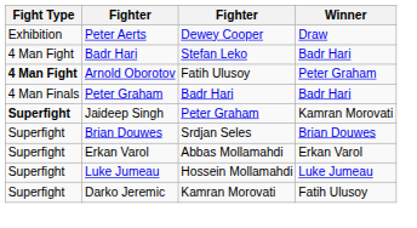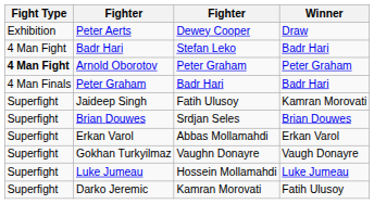 <table class="wikitable">
 <tr>
 <th>Fight Type</th>
 <th>Fighter</th>
 <th>Fighter</th>
 <th>Winner</th>
 </tr>
 <tr>
 <td>Exhibition</td>
 <td><a href='#'>Peter Aerts</a></td>
 <td><a href='#'>Dewey Cooper</a></td>
 <td><a href='#'>Draw</a></td>
 </tr>
 <tr>
 <td>4 Man Fight</td>
 <td><a href='#'>Badr Hari</a></td>
 <td><a href='#'>Stefan Leko</a></td>
 <td><a href='#'>Badr Hari</a></td>
 </tr>
 <tr>
 <td><strong>4 Man Fight</strong></td>
 <td><a href='#'>Arnold Oborotov</a></td>
-<td>Fatih Ulusoy</td>
+<td><a href='#'>Peter Graham</a></td>
 <td><a href='#'>Peter Graham</a></td>
 </tr>
 <tr>
 <td>4 Man Finals</td>
 <td><a href='#'>Peter Graham</a></td>
 <td><a href='#'>Badr Hari</a></td>
 <td><a href='#'>Badr Hari</a></td>
 </tr>
 <tr>
-<td><strong>Superfight</strong></td>
+<td>Superfight</td>
 <td>Jaideep Singh</td>
-<td><a href='#'>Peter Graham</a></td>
+<td>Fatih Ulusoy</td>
 <td>Kamran Morovati</td>
 </tr>
 <tr>
 <td>Superfight</td>
 <td><a href='#'>Brian Douwes</a></td>
 <td>Srdjan Seles</td>
 <td><a href='#'>Brian Douwes</a></td>
 </tr>
 <tr>
 <td>Superfight</td>
 <td>Erkan Varol</td>
 <td>Abbas Mollamahdi</td>
 <td>Erkan Varol</td>
 </tr>
 <tr>
 <td>Superfight</td>
+<td>Gokhan Turkyilmaz</td>
+<td>Vaughn Donayre</td>
+<td>Vaugh Donayre</td>
+</tr>
+<tr>
+<td>Superfight</td>
 <td><a href='#'>Luke Jumeau</a></td>
 <td>Hossein Mollamahdi</td>
 <td><a href='#'>Luke Jumeau</a></td>
 </tr>
 <tr>
 <td>Superfight</td>
 <td>Darko Jeremic</td>
 <td>Kamran Morovati</td>
 <td>Fatih Ulusoy</td>
 </tr>
 </table>
